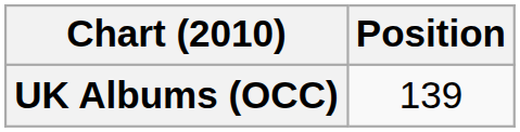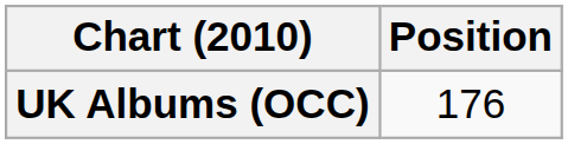 <table class="wikitable plainrowheaders" style="text-align:center;">
 <tr>
 <th scope="col">Chart (2010)</th>
 <th scope="col">Position</th>
 </tr>
 <tr>
 <th scope="row">UK Albums (OCC)</th>
-<td>139</td>
+<td>176</td>
 </tr>
 </table>
